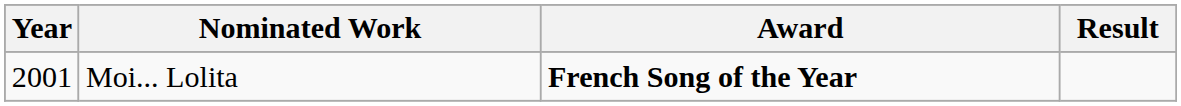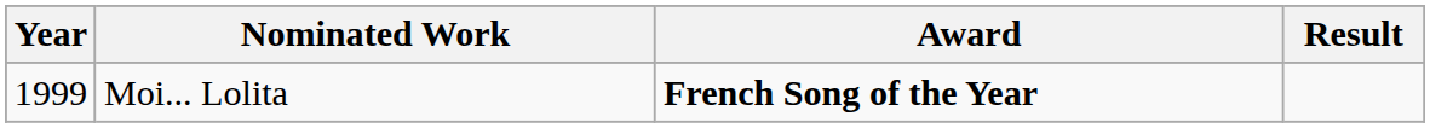 <table class="wikitable" width=100%>
 <tr>
 <th width=5%>Year</th>
 <th width=40%>Nominated Work</th>
 <th width=45%>Award</th>
 <th width=10%>Result</th>
 </tr>
 <tr>
-<td>2001</td>
+<td>1999</td>
 <td>Moi... Lolita</td>
 <td><strong>French Song of the Year</strong></td>
 <td></td>
 </tr>
 </table>
